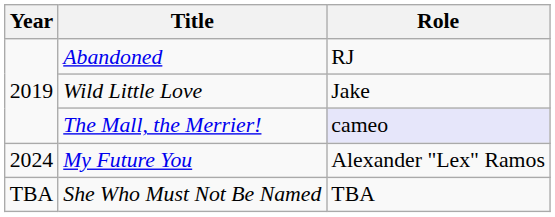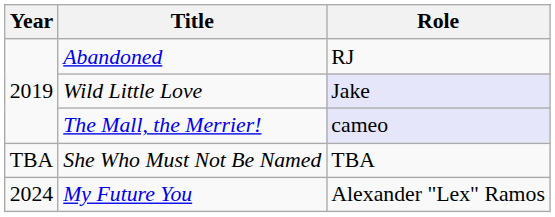 <table class="wikitable sortable">
 <tr>
 <th>Year</th>
 <th>Title</th>
 <th>Role</th>
 </tr>
 <tr>
 <td rowspan="3">2019</td>
 <td><em><a href='#'>Abandoned</a></em></td>
 <td>RJ</td>
 </tr>
 <tr>
 <td><em>Wild Little Love</em></td>
-<td>Jake</td>
+<td style="background: lavender;">Jake</td>
 </tr>
 <tr>
 <td><em><a href='#'>The Mall, the Merrier!</a></em></td>
 <td style="background: lavender;">cameo</td>
 </tr>
 <tr>
+<td>TBA</td>
+<td><em>She Who Must Not Be Named</em></td>
+<td>TBA</td>
+</tr>
+<tr>
 <td>2024</td>
 <td><em><a href='#'>My Future You</a></em></td>
 <td>Alexander "Lex" Ramos</td>
 </tr>
-<tr>
-<td>TBA</td>
-<td><em>She Who Must Not Be Named</em></td>
-<td>TBA</td>
-</tr>
 </table>
